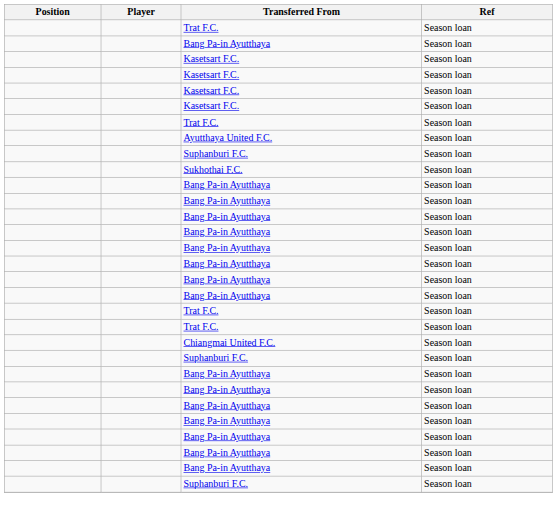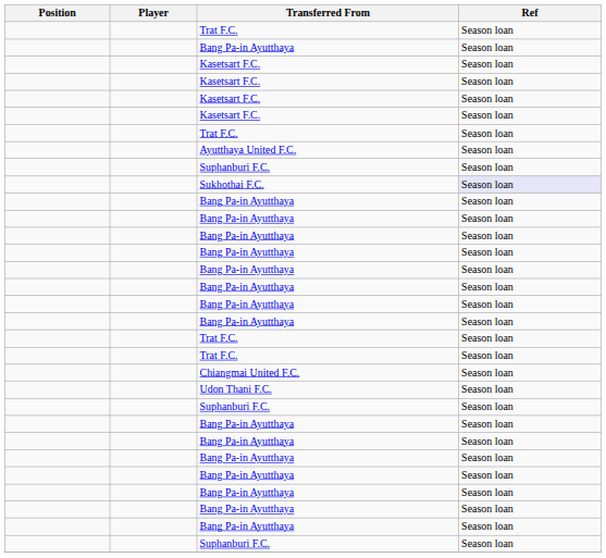 <table class="wikitable sortable" style="width:70%; text-align:center; font-size:100%; text-align:left;">
 <tr>
 <th><strong>Position</strong></th>
 <th><strong>Player</strong></th>
 <th><strong>Transferred From</strong></th>
 <th><strong>Ref</strong></th>
 </tr>
 <tr>
 <td></td>
 <td></td>
 <td> <a href='#'>Trat F.C.</a></td>
 <td>Season loan</td>
 </tr>
 <tr>
 <td></td>
 <td></td>
 <td> <a href='#'>Bang Pa-in Ayutthaya</a></td>
 <td>Season loan</td>
 </tr>
 <tr>
 <td></td>
 <td></td>
 <td> <a href='#'>Kasetsart F.C.</a></td>
 <td>Season loan</td>
 </tr>
 <tr>
 <td></td>
 <td></td>
 <td> <a href='#'>Kasetsart F.C.</a></td>
 <td>Season loan</td>
 </tr>
 <tr>
 <td></td>
 <td></td>
 <td> <a href='#'>Kasetsart F.C.</a></td>
 <td>Season loan</td>
 </tr>
 <tr>
 <td></td>
 <td></td>
 <td> <a href='#'>Kasetsart F.C.</a></td>
 <td>Season loan</td>
 </tr>
 <tr>
 <td></td>
 <td></td>
 <td> <a href='#'>Trat F.C.</a></td>
 <td>Season loan</td>
 </tr>
 <tr>
 <td></td>
 <td></td>
 <td> <a href='#'>Ayutthaya United F.C.</a></td>
 <td>Season loan</td>
 </tr>
 <tr>
 <td></td>
 <td></td>
 <td> <a href='#'>Suphanburi F.C.</a></td>
 <td>Season loan</td>
 </tr>
 <tr>
 <td></td>
 <td></td>
 <td> <a href='#'>Sukhothai F.C.</a></td>
-<td>Season loan</td>
+<td style="background: lavender;">Season loan</td>
 </tr>
 <tr>
 <td></td>
 <td></td>
 <td> <a href='#'>Bang Pa-in Ayutthaya</a></td>
 <td>Season loan</td>
 </tr>
 <tr>
 <td></td>
 <td></td>
 <td> <a href='#'>Bang Pa-in Ayutthaya</a></td>
 <td>Season loan</td>
 </tr>
 <tr>
 <td></td>
 <td></td>
 <td> <a href='#'>Bang Pa-in Ayutthaya</a></td>
 <td>Season loan</td>
 </tr>
 <tr>
 <td></td>
 <td></td>
 <td> <a href='#'>Bang Pa-in Ayutthaya</a></td>
 <td>Season loan</td>
 </tr>
 <tr>
 <td></td>
 <td></td>
 <td> <a href='#'>Bang Pa-in Ayutthaya</a></td>
 <td>Season loan</td>
 </tr>
 <tr>
 <td></td>
 <td></td>
 <td> <a href='#'>Bang Pa-in Ayutthaya</a></td>
 <td>Season loan</td>
 </tr>
 <tr>
 <td></td>
 <td></td>
 <td> <a href='#'>Bang Pa-in Ayutthaya</a></td>
 <td>Season loan</td>
 </tr>
 <tr>
 <td></td>
 <td></td>
 <td> <a href='#'>Bang Pa-in Ayutthaya</a></td>
 <td>Season loan</td>
 </tr>
 <tr>
 <td></td>
 <td></td>
 <td> <a href='#'>Trat F.C.</a></td>
 <td>Season loan</td>
 </tr>
 <tr>
 <td></td>
 <td></td>
 <td> <a href='#'>Trat F.C.</a></td>
 <td>Season loan</td>
 </tr>
 <tr>
 <td></td>
 <td></td>
 <td> <a href='#'>Chiangmai United F.C.</a></td>
 <td>Season loan</td>
 </tr>
 <tr>
 <td></td>
 <td></td>
+<td> <a href='#'>Udon Thani F.C.</a></td>
+<td>Season loan</td>
+</tr>
+<tr>
+<td></td>
+<td></td>
 <td> <a href='#'>Suphanburi F.C.</a></td>
 <td>Season loan</td>
 </tr>
 <tr>
 <td></td>
 <td></td>
 <td> <a href='#'>Bang Pa-in Ayutthaya</a></td>
 <td>Season loan</td>
 </tr>
 <tr>
 <td></td>
 <td></td>
 <td> <a href='#'>Bang Pa-in Ayutthaya</a></td>
 <td>Season loan</td>
 </tr>
 <tr>
 <td></td>
 <td></td>
 <td> <a href='#'>Bang Pa-in Ayutthaya</a></td>
 <td>Season loan</td>
 </tr>
 <tr>
 <td></td>
 <td></td>
 <td> <a href='#'>Bang Pa-in Ayutthaya</a></td>
 <td>Season loan</td>
 </tr>
 <tr>
 <td></td>
 <td></td>
 <td> <a href='#'>Bang Pa-in Ayutthaya</a></td>
 <td>Season loan</td>
 </tr>
 <tr>
 <td></td>
 <td></td>
 <td> <a href='#'>Bang Pa-in Ayutthaya</a></td>
 <td>Season loan</td>
 </tr>
 <tr>
 <td></td>
 <td></td>
 <td> <a href='#'>Bang Pa-in Ayutthaya</a></td>
 <td>Season loan</td>
 </tr>
 <tr>
 <td></td>
 <td></td>
 <td> <a href='#'>Suphanburi F.C.</a></td>
 <td>Season loan</td>
 </tr>
 <tr>
 </tr>
 </table>
